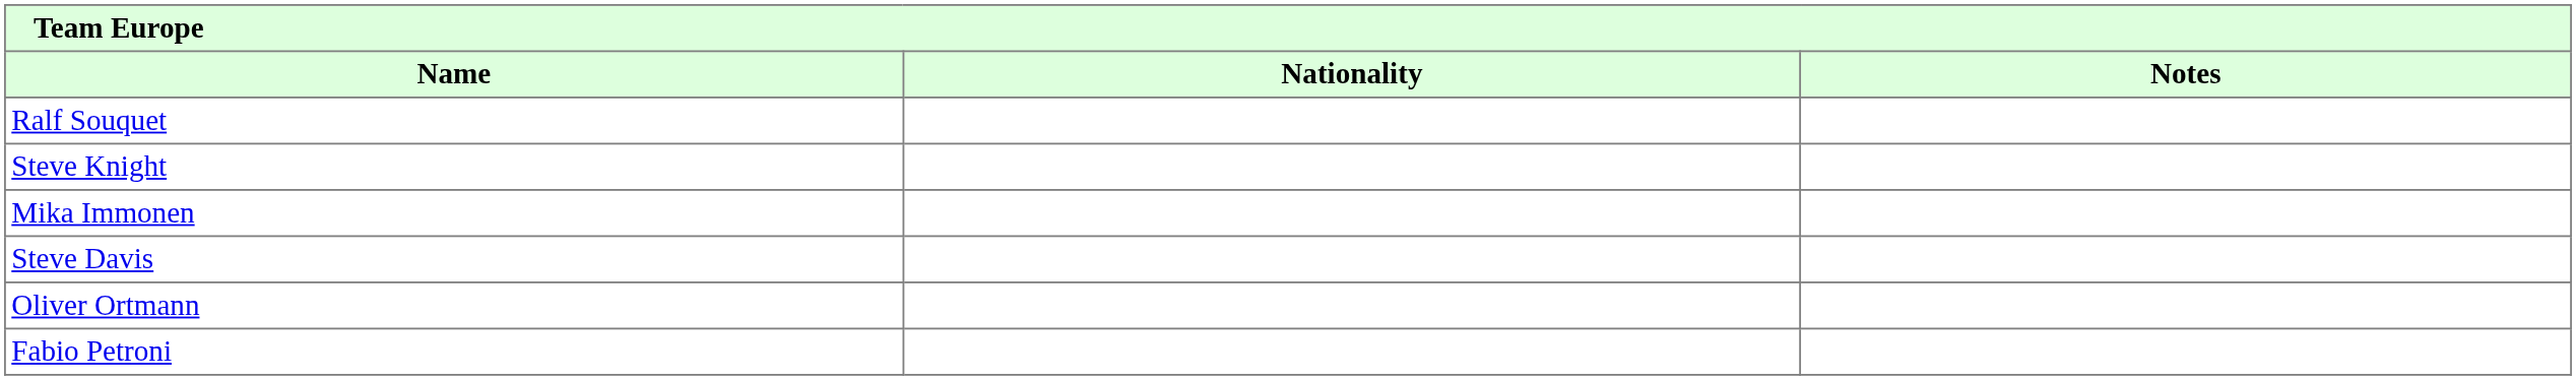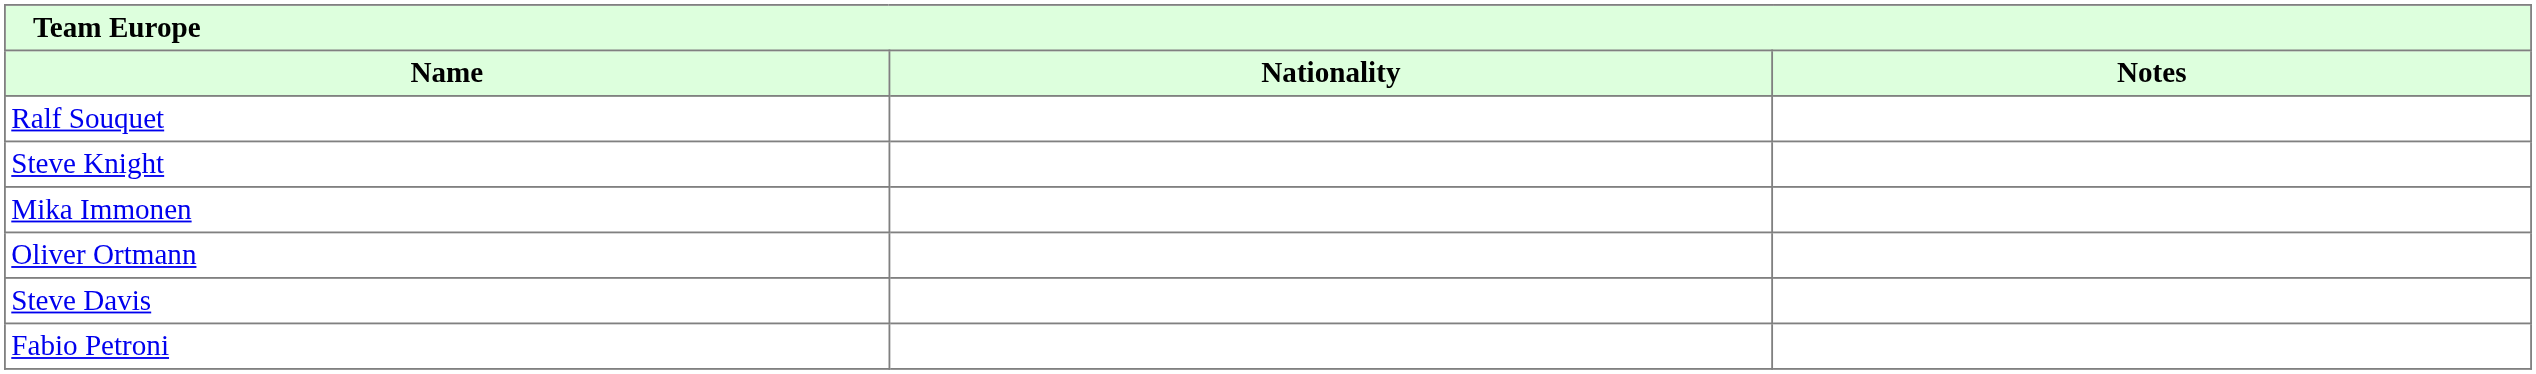 <table border="1" cellpadding="3" width="70%" style="border-collapse: collapse;">
 <tr bgcolor="#ddffdd">
 <td colspan=3>   <strong>Team Europe</strong></td>
 </tr>
 <tr bgcolor="#ddffdd">
 <th width=35%>Name</th>
 <th width=35%>Nationality</th>
 <th width=30%>Notes</th>
 </tr>
 <tr>
 <td><a href='#'>Ralf Souquet</a></td>
 <td></td>
 <td></td>
 </tr>
 <tr>
 <td><a href='#'>Steve Knight</a></td>
 <td></td>
 <td></td>
 </tr>
 <tr>
 <td><a href='#'>Mika Immonen</a></td>
 <td></td>
 <td></td>
 </tr>
 <tr>
-<td><a href='#'>Steve Davis</a></td>
+<td><a href='#'>Oliver Ortmann</a></td>
 <td></td>
 <td></td>
 </tr>
 <tr>
-<td><a href='#'>Oliver Ortmann</a></td>
+<td><a href='#'>Steve Davis</a></td>
 <td></td>
 <td></td>
 </tr>
 <tr>
 <td><a href='#'>Fabio Petroni</a></td>
 <td></td>
 <td></td>
 </tr>
 </table>
